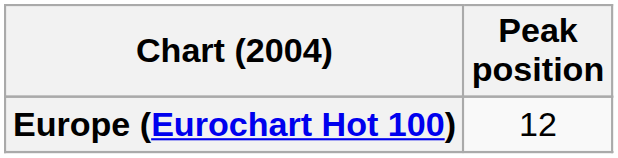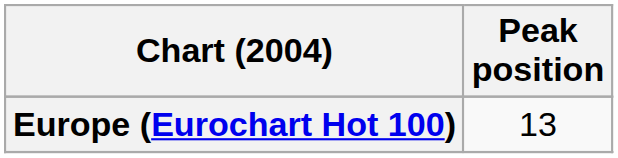 <table class="wikitable sortable plainrowheaders" style="text-align:center">
 <tr>
 <th scope="col">Chart (2004)</th>
 <th scope="col">Peak<br>position</th>
 </tr>
 <tr>
 </tr>
 <tr>
 </tr>
 <tr>
 <th scope="row">Europe (<a href='#'>Eurochart Hot 100</a>)</th>
-<td>12</td>
+<td>13</td>
 </tr>
 <tr>
 </tr>
 <tr>
 </tr>
 <tr>
 </tr>
 </table>
